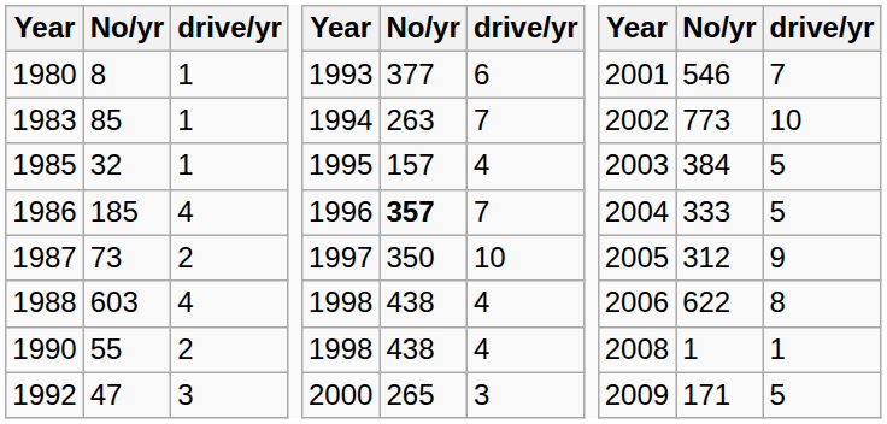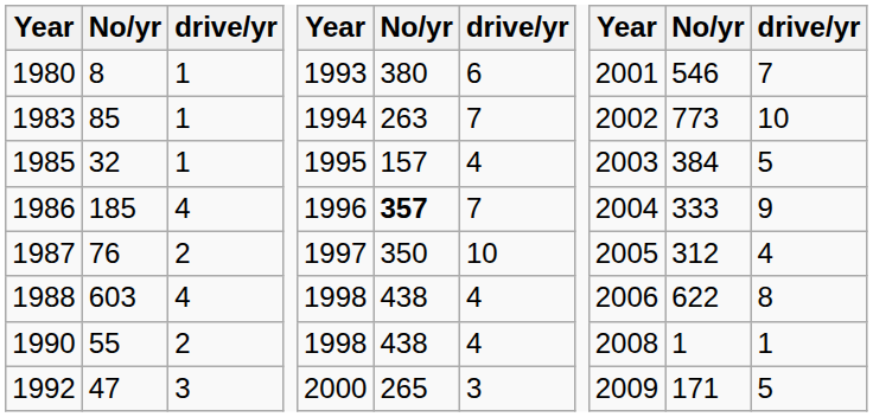 <table class="wikitable" style="border: none;">
 <tr>
 <th scope="col">Year</th>
 <th scope="col">No/yr</th>
 <th scope="col">drive/yr</th>
 <td rowspan="11" style="border: none;"></td>
 <th scope="col">Year</th>
 <th scope="col">No/yr</th>
 <th scope="col">drive/yr</th>
 <td rowspan="11" style="border: none;"></td>
 <th scope="col">Year</th>
 <th scope="col">No/yr</th>
 <th scope="col">drive/yr</th>
 </tr>
 <tr>
 <td>1980</td>
 <td>8</td>
 <td>1</td>
 <td>1993</td>
-<td>377</td>
+<td>380</td>
 <td>6</td>
 <td>2001</td>
 <td>546</td>
 <td>7</td>
 </tr>
 <tr>
 <td>1983</td>
 <td>85</td>
 <td>1</td>
 <td>1994</td>
 <td>263</td>
 <td>7</td>
 <td>2002</td>
 <td>773</td>
 <td>10</td>
 </tr>
 <tr>
 <td>1985</td>
 <td>32</td>
 <td>1</td>
 <td>1995</td>
 <td>157</td>
 <td>4</td>
 <td>2003</td>
 <td>384</td>
 <td>5</td>
 </tr>
 <tr>
 <td>1986</td>
 <td>185</td>
 <td>4</td>
 <td>1996</td>
 <td><strong>357</strong></td>
 <td>7</td>
 <td>2004</td>
 <td>333</td>
-<td>5</td>
+<td>9</td>
 </tr>
 <tr>
 <td>1987</td>
-<td>73</td>
+<td>76</td>
 <td>2</td>
 <td>1997</td>
 <td>350</td>
 <td>10</td>
 <td>2005</td>
 <td>312</td>
-<td>9</td>
+<td>4</td>
 </tr>
 <tr>
 <td>1988</td>
 <td>603</td>
 <td>4</td>
 <td>1998</td>
 <td>438</td>
 <td>4</td>
 <td>2006</td>
 <td>622</td>
 <td>8</td>
 </tr>
 <tr>
 <td>1990</td>
 <td>55</td>
 <td>2</td>
 <td>1998</td>
 <td>438</td>
 <td>4</td>
 <td>2008</td>
 <td>1</td>
 <td>1</td>
 </tr>
 <tr>
 <td>1992</td>
 <td>47</td>
 <td>3</td>
 <td>2000</td>
 <td>265</td>
 <td>3</td>
 <td>2009</td>
 <td>171</td>
 <td>5</td>
 </tr>
 </table>
